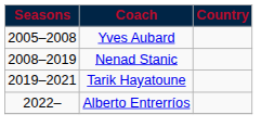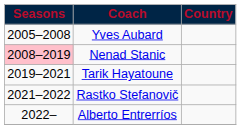 <table class="wikitable" style="text-align: center;">
 <tr>
 <th style="color:#B80C2C; background:#002546">Seasons</th>
 <th style="color:#B80C2C; background:#002546">Coach</th>
 <th style="color:#B80C2C; background:#002546">Country</th>
 </tr>
 <tr>
 <td style="text-align: center">2005–2008</td>
 <td style="text-align: center"><a href='#'>Yves Aubard</a></td>
 <td style="text-align: center"></td>
 </tr>
 <tr>
-<td style="text-align: center">2008–2019</td>
+<td style="background: pink; text-align: center">2008–2019</td>
 <td style="text-align: center"><a href='#'>Nenad Stanic</a></td>
 <td style="text-align: center"></td>
 </tr>
 <tr>
 <td style="text-align: center">2019–2021</td>
 <td style="text-align: center"><a href='#'>Tarik Hayatoune</a></td>
+<td style="text-align: center"></td>
+</tr>
+<tr>
+<td style="text-align: center">2021–2022</td>
+<td style="text-align: center"><a href='#'>Rastko Stefanovič</a></td>
 <td style="text-align: center"></td>
 </tr>
 <tr>
 <td style="text-align: center">2022–</td>
 <td style="text-align: center"><a href='#'>Alberto Entrerríos</a></td>
 <td style="text-align: center"></td>
 </tr>
 <tr>
 </tr>
 </table>
